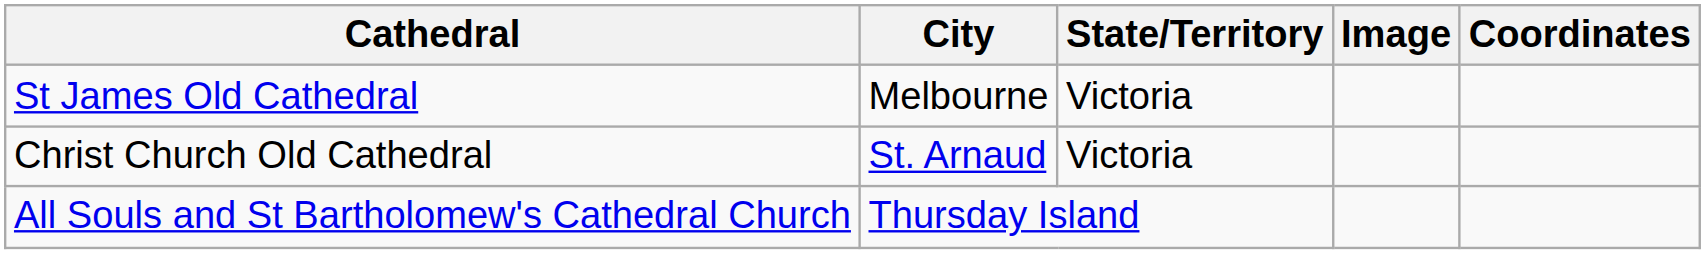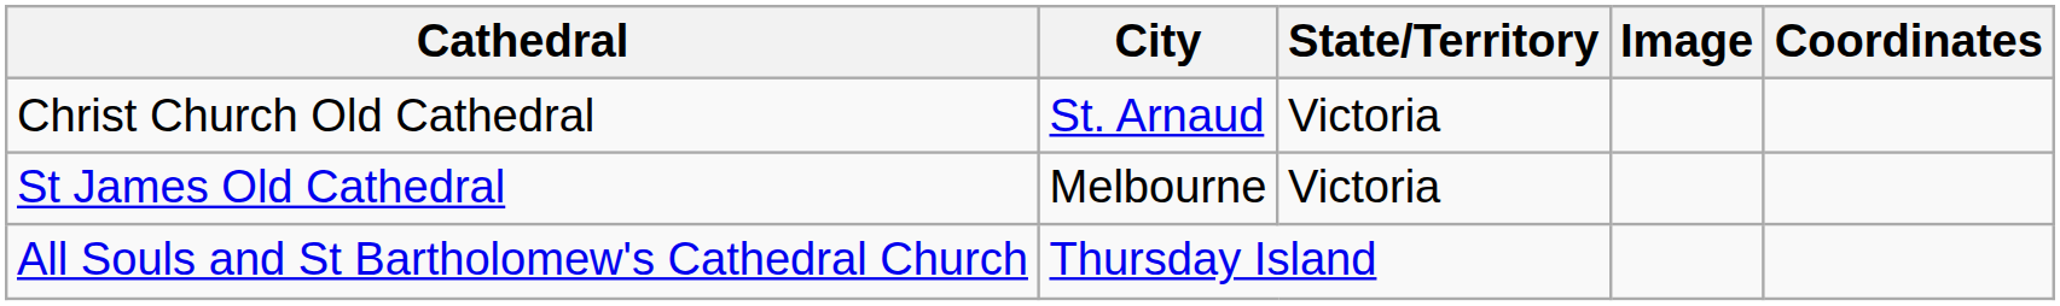 <table class="sortable wikitable">
 <tr>
 <th>Cathedral</th>
 <th>City</th>
 <th>State/Territory</th>
 <th>Image</th>
 <th>Coordinates</th>
 </tr>
 <tr>
+<td>Christ Church Old Cathedral</td>
+<td><a href='#'>St. Arnaud</a></td>
+<td>Victoria</td>
+<td></td>
+<td></td>
+</tr>
+<tr>
 <td><a href='#'>St James Old Cathedral</a></td>
 <td>Melbourne</td>
 <td>Victoria</td>
 <td></td>
 <td><small></small></td>
-</tr>
-<tr>
-<td>Christ Church Old Cathedral</td>
-<td><a href='#'>St. Arnaud</a></td>
-<td>Victoria</td>
-<td></td>
-<td></td>
 </tr>
 <tr>
 <td><a href='#'>All Souls and St Bartholomew's Cathedral Church</a></td>
 <td colspan=2><a href='#'>Thursday Island</a></td>
 <td></td>
 <td><small></small></td>
 </tr>
 </table>
